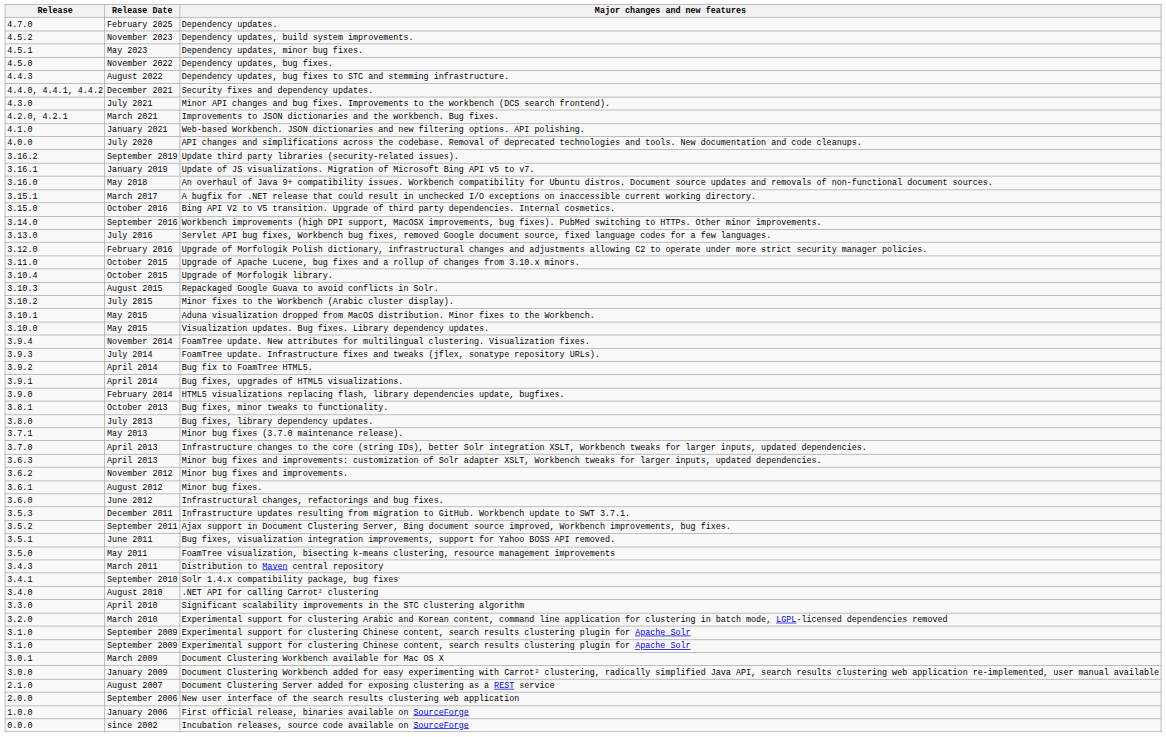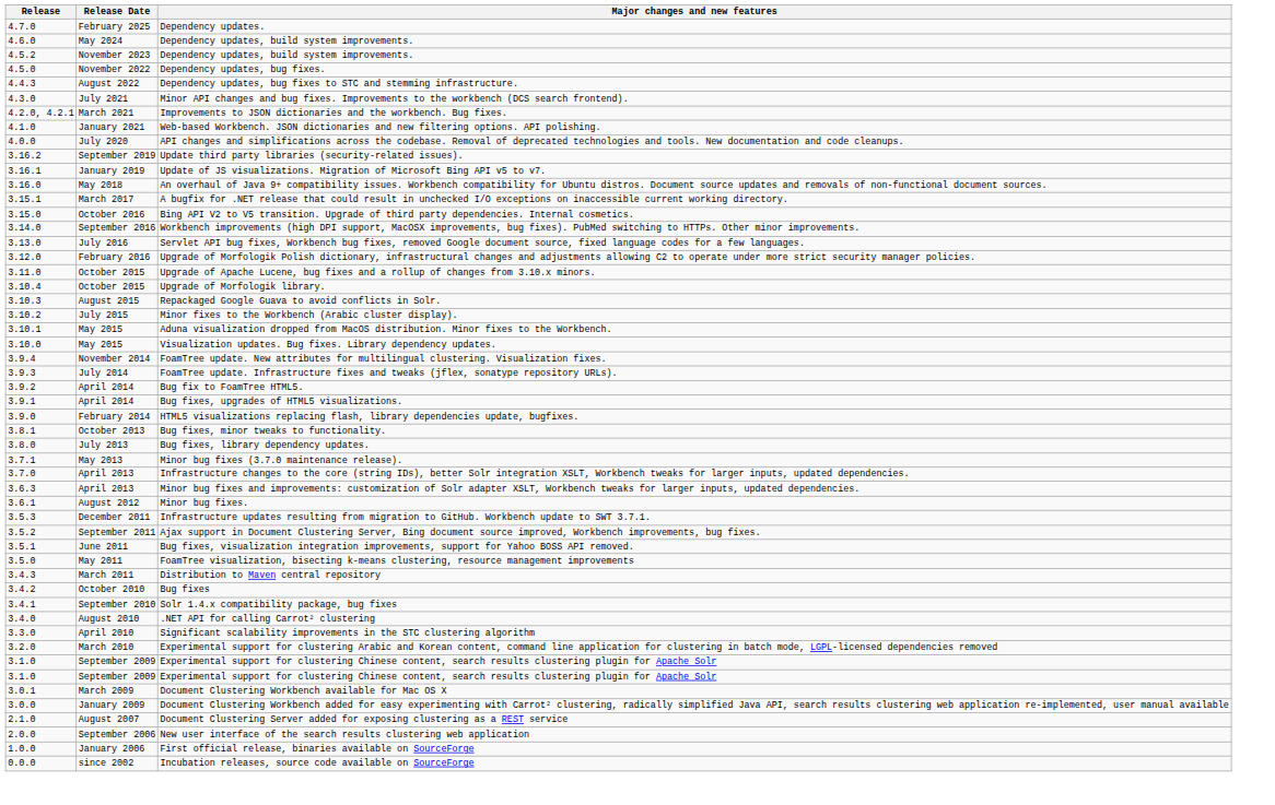 <table class="wikitable"  style="margin:auto; margin:0 0 0 2em; font-size:85%;">
 <tr>
 <th>Release</th>
 <th>Release Date</th>
 <th>Major changes and new features</th>
 </tr>
 <tr>
 <td>4.7.0</td>
 <td>February 2025</td>
 <td>Dependency updates.</td>
 </tr>
 <tr>
+<td>4.6.0</td>
+<td>May 2024</td>
+<td>Dependency updates, build system improvements.</td>
+</tr>
+<tr>
 <td>4.5.2</td>
 <td>November 2023</td>
 <td>Dependency updates, build system improvements.</td>
-</tr>
-<tr>
-<td>4.5.1</td>
-<td>May 2023</td>
-<td>Dependency updates, minor bug fixes.</td>
 </tr>
 <tr>
 <td>4.5.0</td>
 <td>November 2022</td>
 <td>Dependency updates, bug fixes.</td>
 </tr>
 <tr>
 <td>4.4.3</td>
 <td>August 2022</td>
 <td>Dependency updates, bug fixes to STC and stemming infrastructure.</td>
-</tr>
-<tr>
-<td>4.4.0, 4.4.1, 4.4.2</td>
-<td>December 2021</td>
-<td>Security fixes and dependency  updates.</td>
 </tr>
 <tr>
 <td>4.3.0</td>
 <td>July 2021</td>
 <td>Minor API changes and bug fixes. Improvements to the workbench (DCS search frontend).</td>
 </tr>
 <tr>
 <td>4.2.0, 4.2.1</td>
 <td>March 2021</td>
 <td>Improvements to JSON dictionaries and the workbench. Bug fixes.</td>
 </tr>
 <tr>
 <td>4.1.0</td>
 <td>January 2021</td>
 <td>Web-based Workbench. JSON dictionaries and new filtering options. API polishing.</td>
 </tr>
 <tr>
 <td>4.0.0</td>
 <td>July 2020</td>
 <td>API changes and simplifications across the codebase. Removal of deprecated technologies and tools. New documentation and code cleanups.</td>
 </tr>
 <tr>
 <td>3.16.2</td>
 <td>September 2019</td>
 <td>Update third party libraries (security-related issues).</td>
 </tr>
 <tr>
 <td>3.16.1</td>
 <td>January 2019</td>
 <td>Update of JS visualizations. Migration of Microsoft Bing API v5 to v7.</td>
 </tr>
 <tr>
 <td>3.16.0</td>
 <td>May 2018</td>
 <td>An overhaul of Java 9+ compatibility issues. Workbench compatibility for Ubuntu distros. Document source updates and removals of non-functional document sources.</td>
 </tr>
 <tr>
 <td>3.15.1</td>
 <td>March 2017</td>
 <td>A bugfix for .NET release that could result in unchecked I/O exceptions on inaccessible current working directory.</td>
 </tr>
 <tr>
 <td>3.15.0</td>
 <td>October 2016</td>
 <td>Bing API V2 to V5 transition. Upgrade of third party dependencies. Internal cosmetics.</td>
 </tr>
 <tr>
 <td>3.14.0</td>
 <td>September 2016</td>
 <td>Workbench improvements (high DPI support, MacOSX improvements, bug fixes). PubMed switching to HTTPs. Other minor improvements.</td>
 </tr>
 <tr>
 <td>3.13.0</td>
 <td>July 2016</td>
 <td>Servlet API bug fixes, Workbench bug fixes, removed Google document source, fixed language codes for a few languages.</td>
 </tr>
 <tr>
 <td>3.12.0</td>
 <td>February 2016</td>
 <td>Upgrade of Morfologik Polish dictionary, infrastructural changes and adjustments allowing C2 to operate under more strict security manager policies.</td>
 </tr>
 <tr>
 <td>3.11.0</td>
 <td>October 2015</td>
 <td>Upgrade of Apache Lucene, bug fixes and a rollup of changes from 3.10.x minors.</td>
 </tr>
 <tr>
 <td>3.10.4</td>
 <td>October 2015</td>
 <td>Upgrade of Morfologik library.</td>
 </tr>
 <tr>
 <td>3.10.3</td>
 <td>August 2015</td>
 <td>Repackaged Google Guava to avoid conflicts in Solr.</td>
 </tr>
 <tr>
 <td>3.10.2</td>
 <td>July 2015</td>
 <td>Minor fixes to the Workbench (Arabic cluster display).</td>
 </tr>
 <tr>
 <td>3.10.1</td>
 <td>May 2015</td>
 <td>Aduna visualization dropped from MacOS distribution. Minor fixes to the Workbench.</td>
 </tr>
 <tr>
 <td>3.10.0</td>
 <td>May 2015</td>
 <td>Visualization updates. Bug fixes. Library dependency updates.</td>
 </tr>
 <tr>
 <td>3.9.4</td>
 <td>November 2014</td>
 <td>FoamTree update. New attributes for multilingual clustering. Visualization fixes.</td>
 </tr>
 <tr>
 <td>3.9.3</td>
 <td>July 2014</td>
 <td>FoamTree update. Infrastructure fixes and tweaks (jflex, sonatype repository URLs).</td>
 </tr>
 <tr>
 <td>3.9.2</td>
 <td>April 2014</td>
 <td>Bug fix to FoamTree HTML5.</td>
 </tr>
 <tr>
 <td>3.9.1</td>
 <td>April 2014</td>
 <td>Bug fixes, upgrades of HTML5 visualizations.</td>
 </tr>
 <tr>
 <td>3.9.0</td>
 <td>February 2014</td>
 <td>HTML5 visualizations replacing flash, library dependencies update, bugfixes.</td>
 </tr>
 <tr>
 <td>3.8.1</td>
 <td>October 2013</td>
 <td>Bug fixes, minor tweaks to functionality.</td>
 </tr>
 <tr>
 <td>3.8.0</td>
 <td>July 2013</td>
 <td>Bug fixes, library dependency updates.</td>
 </tr>
 <tr>
 <td>3.7.1</td>
 <td>May 2013</td>
 <td>Minor bug fixes (3.7.0 maintenance release).</td>
 </tr>
 <tr>
 <td>3.7.0</td>
 <td>April 2013</td>
 <td>Infrastructure changes to the core (string IDs), better Solr integration XSLT, Workbench tweaks for larger inputs, updated dependencies.</td>
 </tr>
 <tr>
 <td>3.6.3</td>
 <td>April 2013</td>
 <td>Minor bug fixes and improvements: customization of Solr adapter XSLT, Workbench tweaks for larger inputs, updated dependencies.</td>
 </tr>
 <tr>
-<td>3.6.2</td>
-<td>November 2012</td>
-<td>Minor bug fixes and improvements.</td>
-</tr>
-<tr>
 <td>3.6.1</td>
 <td>August 2012</td>
 <td>Minor bug fixes.</td>
-</tr>
-<tr>
-<td>3.6.0</td>
-<td>June 2012</td>
-<td>Infrastructural changes, refactorings and bug fixes.</td>
 </tr>
 <tr>
 <td>3.5.3</td>
 <td>December 2011</td>
 <td>Infrastructure updates resulting from migration to GitHub. Workbench update to SWT 3.7.1.</td>
 </tr>
 <tr>
 <td>3.5.2</td>
 <td>September 2011</td>
 <td>Ajax support in Document Clustering Server, Bing document source improved, Workbench improvements, bug fixes.</td>
 </tr>
 <tr>
 <td>3.5.1</td>
 <td>June 2011</td>
 <td>Bug fixes, visualization integration improvements, support for Yahoo BOSS API removed.</td>
 </tr>
 <tr>
 <td>3.5.0</td>
 <td>May 2011</td>
 <td>FoamTree visualization, bisecting k-means clustering, resource management improvements</td>
 </tr>
 <tr>
 <td>3.4.3</td>
 <td>March 2011</td>
 <td>Distribution to <a href='#'>Maven</a> central repository</td>
+</tr>
+<tr>
+<td>3.4.2</td>
+<td>October 2010</td>
+<td>Bug fixes</td>
 </tr>
 <tr>
 <td>3.4.1</td>
 <td>September 2010</td>
 <td>Solr 1.4.x compatibility package, bug fixes</td>
 </tr>
 <tr>
 <td>3.4.0</td>
 <td>August 2010</td>
 <td>.NET API for calling Carrot² clustering</td>
 </tr>
 <tr>
 <td>3.3.0</td>
 <td>April 2010</td>
 <td>Significant scalability improvements in the STC clustering algorithm</td>
 </tr>
 <tr>
 <td>3.2.0</td>
 <td>March 2010</td>
 <td>Experimental support for clustering Arabic and Korean content, command line application for clustering in batch mode, <a href='#'>LGPL</a>-licensed dependencies removed</td>
 </tr>
 <tr>
 <td>3.1.0</td>
 <td>September 2009</td>
 <td>Experimental support for clustering Chinese content, search results clustering plugin for <a href='#'>Apache Solr</a></td>
 </tr>
 <tr>
 <td>3.1.0</td>
 <td>September 2009</td>
 <td>Experimental support for clustering Chinese content, search results clustering plugin for <a href='#'>Apache Solr</a></td>
 </tr>
 <tr>
 <td>3.0.1</td>
 <td>March 2009</td>
 <td>Document Clustering Workbench available for Mac OS X</td>
 </tr>
 <tr>
 <td>3.0.0</td>
 <td>January 2009</td>
 <td>Document Clustering Workbench added for easy experimenting with Carrot² clustering, radically simplified Java API, search results clustering web application re-implemented, user manual available</td>
 </tr>
 <tr>
 <td>2.1.0</td>
 <td>August 2007</td>
 <td>Document Clustering Server added for exposing clustering as a <a href='#'>REST</a> service</td>
 </tr>
 <tr>
 <td>2.0.0</td>
 <td>September 2006</td>
 <td>New user interface of the search results clustering web application</td>
 </tr>
 <tr>
 <td>1.0.0</td>
 <td>January 2006</td>
 <td>First official release, binaries available on <a href='#'>SourceForge</a></td>
 </tr>
 <tr>
 <td>0.0.0</td>
 <td>since 2002</td>
 <td>Incubation releases, source code available on <a href='#'>SourceForge</a></td>
 </tr>
 </table>
